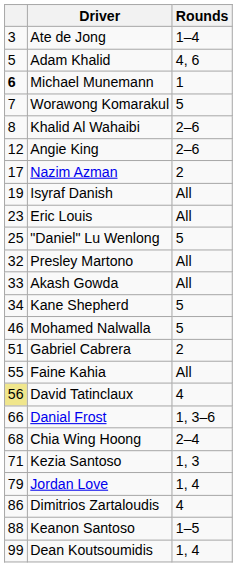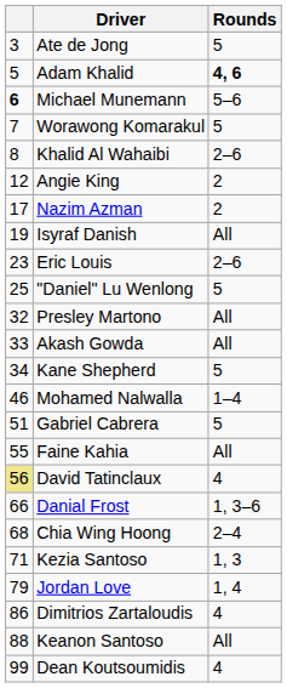 <table class="wikitable" style="font-size: 85%">
 <tr>
 <th></th>
 <th>Driver</th>
 <th>Rounds</th>
 </tr>
 <tr>
 <td>3</td>
 <td> Ate de Jong</td>
-<td>1–4</td>
+<td>5</td>
 </tr>
 <tr>
 <td>5</td>
 <td> Adam Khalid</td>
-<td>4, 6</td>
+<td><strong>4, 6</strong></td>
 </tr>
 <tr>
 <td><strong>6</strong></td>
 <td> Michael Munemann</td>
-<td>1</td>
+<td>5–6</td>
 </tr>
 <tr>
 <td>7</td>
 <td> Worawong Komarakul</td>
 <td>5</td>
 </tr>
 <tr>
 <td>8</td>
 <td> Khalid Al Wahaibi</td>
 <td>2–6</td>
 </tr>
 <tr>
 <td>12</td>
 <td> Angie King</td>
-<td>2–6</td>
+<td>2</td>
 </tr>
 <tr>
 <td>17</td>
 <td> <a href='#'>Nazim Azman</a></td>
 <td>2</td>
 </tr>
 <tr>
 <td>19</td>
 <td> Isyraf Danish</td>
 <td>All</td>
 </tr>
 <tr>
 <td>23</td>
 <td> Eric Louis</td>
-<td>All</td>
+<td>2–6</td>
 </tr>
 <tr>
 <td>25</td>
 <td> "Daniel" Lu Wenlong</td>
 <td>5</td>
 </tr>
 <tr>
 <td>32</td>
 <td> Presley Martono</td>
 <td>All</td>
 </tr>
 <tr>
 <td>33</td>
 <td> Akash Gowda</td>
 <td>All</td>
 </tr>
 <tr>
 <td>34</td>
 <td> Kane Shepherd</td>
 <td>5</td>
 </tr>
 <tr>
 <td>46</td>
 <td> Mohamed Nalwalla</td>
-<td>5</td>
+<td>1–4</td>
 </tr>
 <tr>
 <td>51</td>
 <td> Gabriel Cabrera</td>
-<td>2</td>
+<td>5</td>
 </tr>
 <tr>
 <td>55</td>
 <td> Faine Kahia</td>
 <td>All</td>
 </tr>
 <tr>
 <td style="background: khaki;">56</td>
 <td> David Tatinclaux</td>
 <td>4</td>
 </tr>
 <tr>
 <td>66</td>
 <td> <a href='#'>Danial Frost</a></td>
 <td>1, 3–6</td>
 </tr>
 <tr>
 <td>68</td>
 <td> Chia Wing Hoong</td>
 <td>2–4</td>
 </tr>
 <tr>
 <td>71</td>
 <td> Kezia Santoso</td>
 <td>1, 3</td>
 </tr>
 <tr>
 <td>79</td>
 <td> <a href='#'>Jordan Love</a></td>
 <td>1, 4</td>
 </tr>
 <tr>
 <td>86</td>
 <td> Dimitrios Zartaloudis</td>
 <td>4</td>
 </tr>
 <tr>
 <td>88</td>
 <td> Keanon Santoso</td>
-<td>1–5</td>
+<td>All</td>
 </tr>
 <tr>
 <td>99</td>
 <td> Dean Koutsoumidis</td>
-<td>1, 4</td>
+<td>4</td>
 </tr>
 </table>
